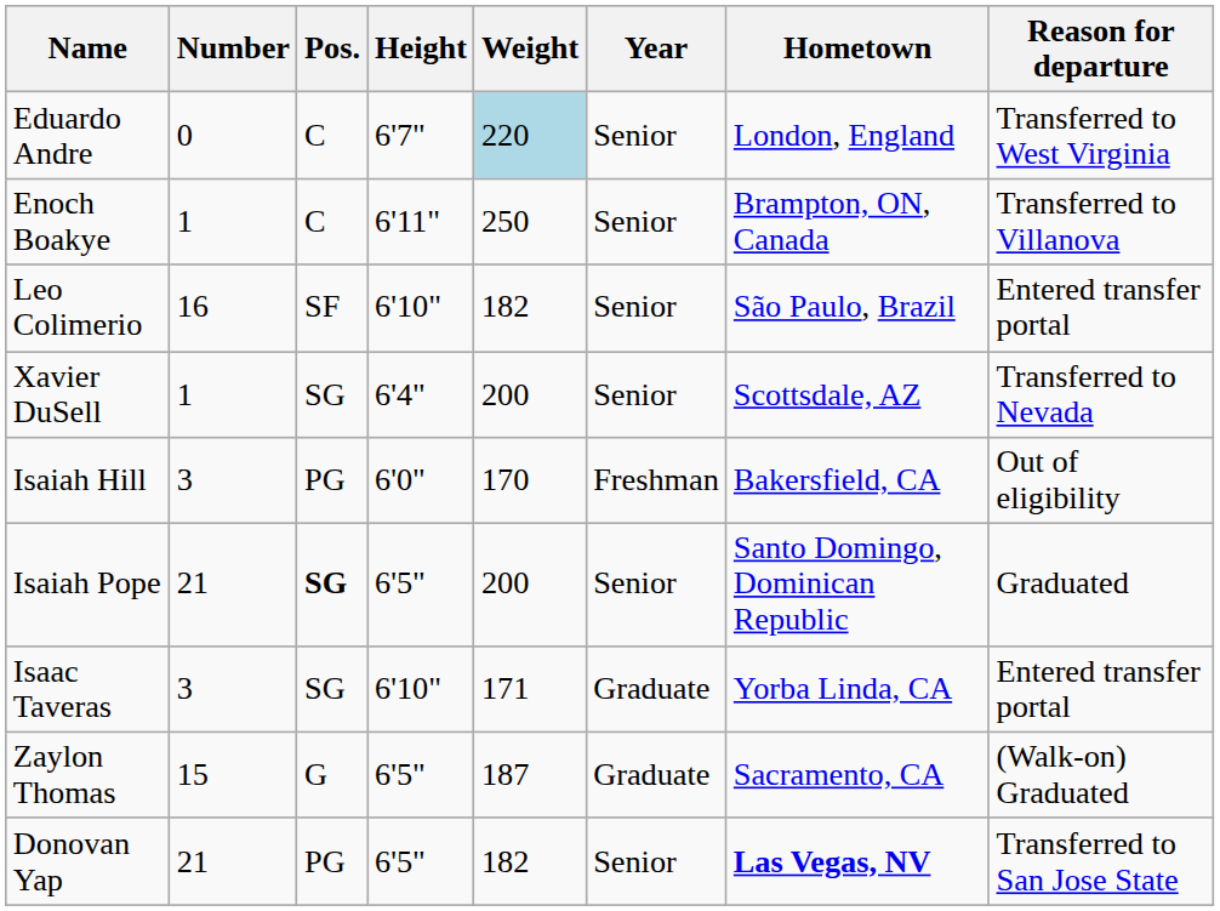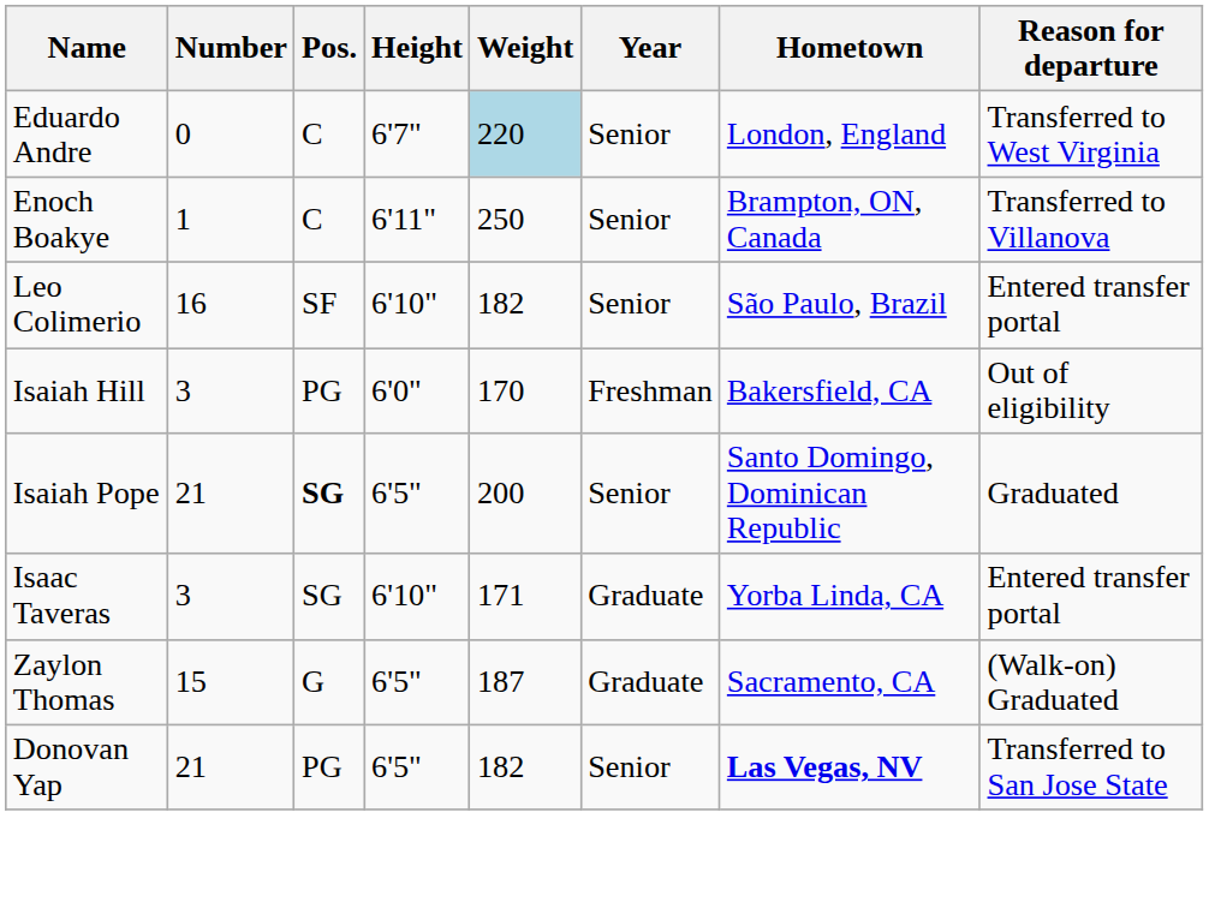 <table class="wikitable sortable" border="1">
 <tr>
 <th>Name</th>
 <th>Number</th>
 <th>Pos.</th>
 <th>Height</th>
 <th>Weight</th>
 <th>Year</th>
 <th>Hometown</th>
 <th class="unsortable">Reason for departure</th>
 </tr>
 <tr>
 <td>Eduardo Andre</td>
 <td>0</td>
 <td>C</td>
 <td>6'7"</td>
 <td style="background: lightblue;">220</td>
 <td>Senior</td>
 <td><a href='#'>London</a>, <a href='#'>England</a></td>
 <td>Transferred to <a href='#'>West Virginia</a></td>
 </tr>
 <tr>
 <td>Enoch Boakye</td>
 <td>1</td>
 <td>C</td>
 <td>6'11"</td>
 <td>250</td>
 <td>Senior</td>
 <td><a href='#'>Brampton, ON</a>, <a href='#'>Canada</a></td>
 <td>Transferred to <a href='#'>Villanova</a></td>
 </tr>
 <tr>
 <td>Leo Colimerio</td>
 <td>16</td>
 <td>SF</td>
 <td>6'10"</td>
 <td>182</td>
 <td>Senior</td>
 <td><a href='#'>São Paulo</a>, <a href='#'>Brazil</a></td>
 <td>Entered transfer portal</td>
-</tr>
-<tr>
-<td>Xavier DuSell</td>
-<td>1</td>
-<td>SG</td>
-<td>6'4"</td>
-<td>200</td>
-<td>Senior</td>
-<td><a href='#'>Scottsdale, AZ</a></td>
-<td>Transferred to <a href='#'>Nevada</a></td>
 </tr>
 <tr>
 <td>Isaiah Hill</td>
 <td>3</td>
 <td>PG</td>
 <td>6'0"</td>
 <td>170</td>
 <td>Freshman</td>
 <td><a href='#'>Bakersfield, CA</a></td>
 <td>Out of eligibility</td>
 </tr>
 <tr>
 <td>Isaiah Pope</td>
 <td>21</td>
 <td><strong>SG</strong></td>
 <td>6'5"</td>
 <td>200</td>
 <td>Senior</td>
 <td><a href='#'>Santo Domingo</a>, <a href='#'>Dominican Republic</a></td>
 <td>Graduated</td>
 </tr>
 <tr>
 <td>Isaac Taveras</td>
 <td>3</td>
 <td>SG</td>
 <td>6'10"</td>
 <td>171</td>
 <td>Graduate</td>
 <td><a href='#'>Yorba Linda, CA</a></td>
 <td>Entered transfer portal</td>
 </tr>
 <tr>
 <td>Zaylon Thomas</td>
 <td>15</td>
 <td>G</td>
 <td>6'5"</td>
 <td>187</td>
 <td>Graduate</td>
 <td><a href='#'>Sacramento, CA</a></td>
 <td>(Walk-on) Graduated</td>
 </tr>
 <tr>
 <td>Donovan Yap</td>
 <td>21</td>
 <td>PG</td>
 <td>6'5"</td>
 <td>182</td>
 <td>Senior</td>
 <td><strong><a href='#'>Las Vegas, NV</a></strong></td>
 <td>Transferred to <a href='#'>San Jose State</a></td>
 </tr>
 </table>
